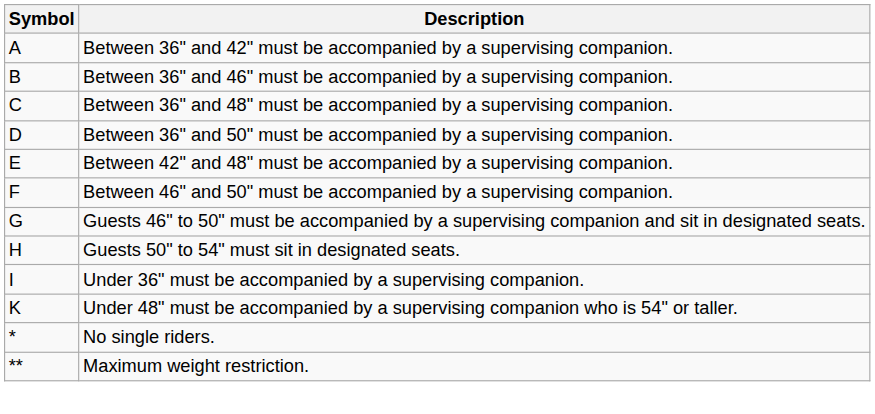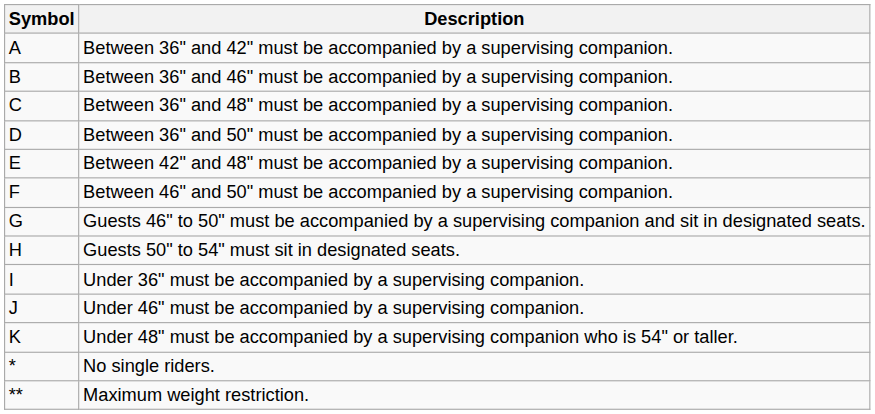 <table class="wikitable">
 <tr>
 <th>Symbol</th>
 <th>Description</th>
 </tr>
 <tr>
 <td>A</td>
 <td>Between 36" and 42" must be accompanied by a supervising companion.</td>
 </tr>
 <tr>
 <td>B</td>
 <td>Between 36" and 46" must be accompanied by a supervising companion.</td>
 </tr>
 <tr>
 <td>C</td>
 <td>Between 36" and 48" must be accompanied by a supervising companion.</td>
 </tr>
 <tr>
 <td>D</td>
 <td>Between 36" and 50" must be accompanied by a supervising companion.</td>
 </tr>
 <tr>
 <td>E</td>
 <td>Between 42" and 48" must be accompanied by a supervising companion.</td>
 </tr>
 <tr>
 <td>F</td>
 <td>Between 46" and 50" must be accompanied by a supervising companion.</td>
 </tr>
 <tr>
 <td>G</td>
 <td>Guests 46" to 50" must be accompanied by a supervising companion and sit in designated seats.</td>
 </tr>
 <tr>
 <td>H</td>
 <td>Guests 50" to 54" must sit in designated seats.</td>
 </tr>
 <tr>
 <td>I</td>
 <td>Under 36" must be accompanied by a supervising companion.</td>
 </tr>
 <tr>
+<td>J</td>
+<td>Under 46" must be accompanied by a supervising companion.</td>
+</tr>
+<tr>
 <td>K</td>
 <td>Under 48" must be accompanied by a supervising companion who is 54" or taller.</td>
 </tr>
 <tr>
 <td>*</td>
 <td>No single riders.</td>
 </tr>
 <tr>
 <td>**</td>
 <td>Maximum weight restriction.</td>
 </tr>
 </table>
